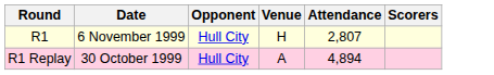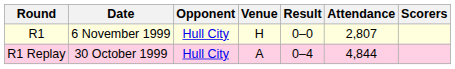 <table class= "wikitable " style="font-size:100%; text-align:center">
 <tr>
 <th>Round</th>
 <th>Date</th>
 <th>Opponent</th>
 <th>Venue</th>
+<th>Result</th>
 <th>Attendance</th>
 <th>Scorers</th>
 </tr>
 <tr style="background: #ffffdd;">
 <td>R1</td>
 <td>6 November 1999</td>
 <td><a href='#'>Hull City</a></td>
 <td>H</td>
+<td>0–0</td>
 <td>2,807</td>
 <td></td>
 </tr>
 <tr style="background: #ffd0e3;">
 <td>R1 Replay</td>
 <td>30 October 1999</td>
 <td><a href='#'>Hull City</a></td>
 <td>A</td>
-<td>4,894</td>
+<td>0–4</td>
+<td>4,844</td>
 <td></td>
 </tr>
 </table>
